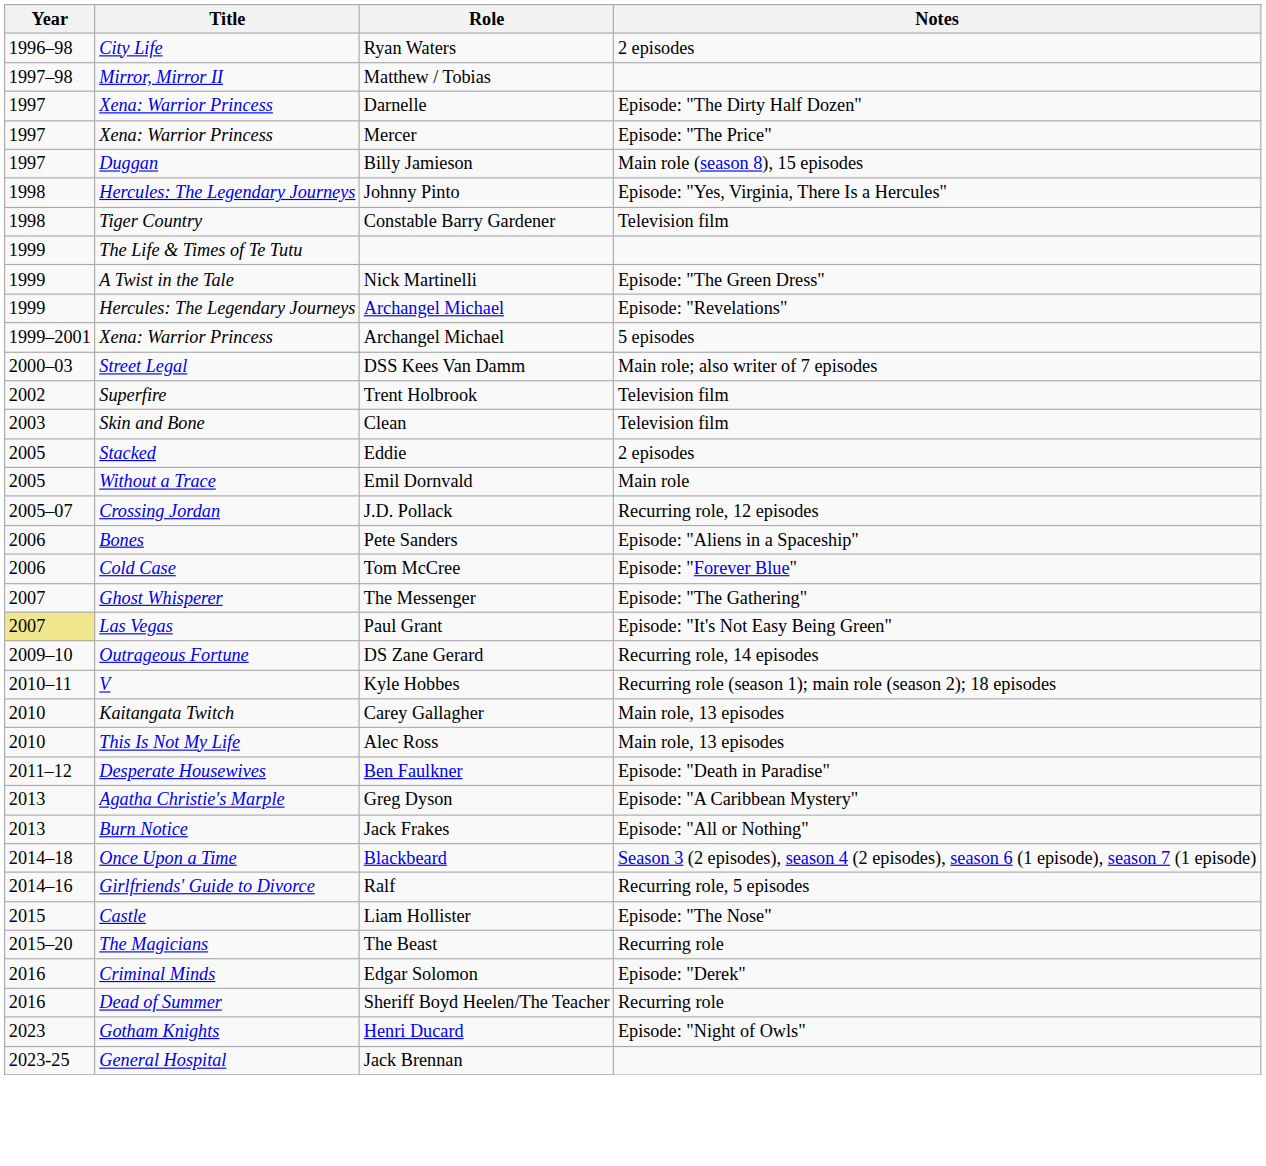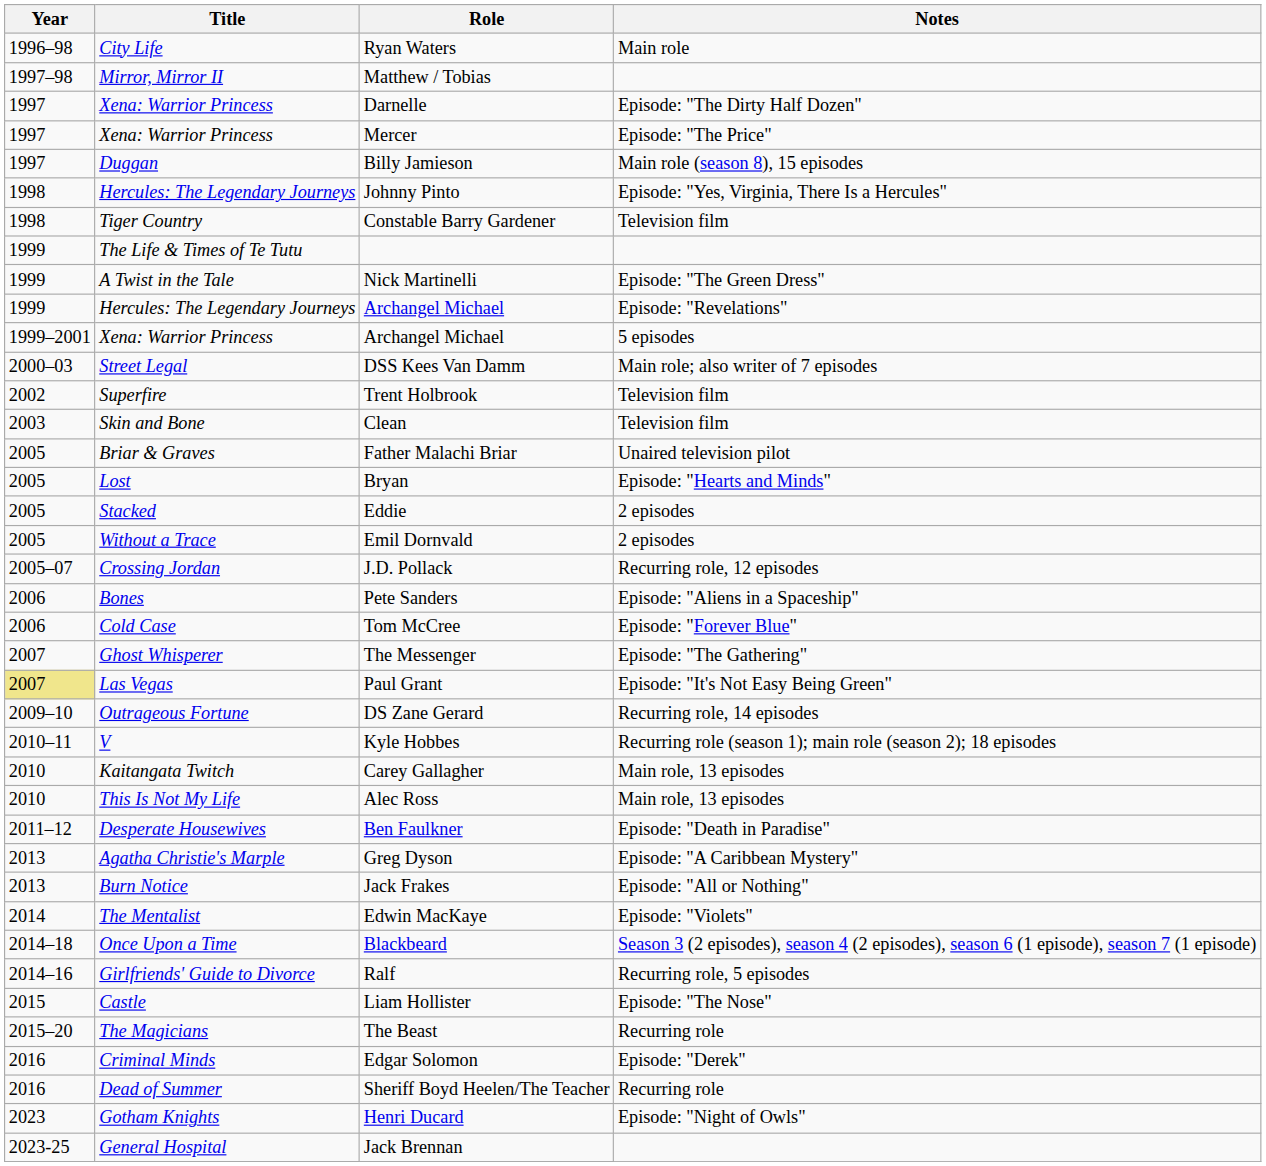 <table class="wikitable sortable">
 <tr>
 <th>Year</th>
 <th>Title</th>
 <th>Role</th>
 <th class="unsortable">Notes</th>
 </tr>
 <tr>
 <td>1996–98</td>
 <td><em><a href='#'>City Life</a></em></td>
 <td>Ryan Waters</td>
-<td>2 episodes</td>
+<td>Main role</td>
 </tr>
 <tr>
 <td>1997–98</td>
 <td><em><a href='#'>Mirror, Mirror II</a></em></td>
 <td>Matthew / Tobias</td>
 <td></td>
 </tr>
 <tr>
 <td>1997</td>
 <td><em><a href='#'>Xena: Warrior Princess</a></em></td>
 <td>Darnelle</td>
 <td>Episode: "The Dirty Half Dozen"</td>
 </tr>
 <tr>
 <td>1997</td>
 <td><em>Xena: Warrior Princess</em></td>
 <td>Mercer</td>
 <td>Episode: "The Price"</td>
 </tr>
 <tr>
 <td>1997</td>
 <td><em><a href='#'>Duggan</a></em></td>
 <td>Billy Jamieson</td>
 <td>Main role (<a href='#'>season 8</a>), 15 episodes</td>
 </tr>
 <tr>
 <td>1998</td>
 <td><em><a href='#'>Hercules: The Legendary Journeys</a></em></td>
 <td>Johnny Pinto</td>
 <td>Episode: "Yes, Virginia, There Is a Hercules"</td>
 </tr>
 <tr>
 <td>1998</td>
 <td><em>Tiger Country</em></td>
 <td>Constable Barry Gardener</td>
 <td>Television film</td>
 </tr>
 <tr>
 <td>1999</td>
 <td><em>The Life & Times of Te Tutu</em></td>
 <td></td>
 <td></td>
 </tr>
 <tr>
 <td>1999</td>
 <td><em>A Twist in the Tale</em></td>
 <td>Nick Martinelli</td>
 <td>Episode: "The Green Dress"</td>
 </tr>
 <tr>
 <td>1999</td>
 <td><em>Hercules: The Legendary Journeys</em></td>
 <td><a href='#'>Archangel Michael</a></td>
 <td>Episode: "Revelations"</td>
 </tr>
 <tr>
 <td>1999–2001</td>
 <td><em>Xena: Warrior Princess</em></td>
 <td>Archangel Michael</td>
 <td>5 episodes</td>
 </tr>
 <tr>
 <td>2000–03</td>
 <td><em><a href='#'>Street Legal</a></em></td>
 <td>DSS Kees Van Damm</td>
 <td>Main role; also writer of 7 episodes</td>
 </tr>
 <tr>
 <td>2002</td>
 <td><em>Superfire</em></td>
 <td>Trent Holbrook</td>
 <td>Television film</td>
 </tr>
 <tr>
 <td>2003</td>
 <td><em>Skin and Bone</em></td>
 <td>Clean</td>
 <td>Television film</td>
 </tr>
 <tr>
 <td>2005</td>
+<td><em>Briar & Graves</em></td>
+<td>Father Malachi Briar</td>
+<td>Unaired television pilot</td>
+</tr>
+<tr>
+<td>2005</td>
+<td><em><a href='#'>Lost</a></em></td>
+<td>Bryan</td>
+<td>Episode: "<a href='#'>Hearts and Minds</a>"</td>
+</tr>
+<tr>
+<td>2005</td>
 <td><em><a href='#'>Stacked</a></em></td>
 <td>Eddie</td>
 <td>2 episodes</td>
 </tr>
 <tr>
 <td>2005</td>
 <td><em><a href='#'>Without a Trace</a></em></td>
 <td>Emil Dornvald</td>
-<td>Main role</td>
+<td>2 episodes</td>
 </tr>
 <tr>
 <td>2005–07</td>
 <td><em><a href='#'>Crossing Jordan</a></em></td>
 <td>J.D. Pollack</td>
 <td>Recurring role, 12 episodes</td>
 </tr>
 <tr>
 <td>2006</td>
 <td><em><a href='#'>Bones</a></em></td>
 <td>Pete Sanders</td>
 <td>Episode: "Aliens in a Spaceship"</td>
 </tr>
 <tr>
 <td>2006</td>
 <td><em><a href='#'>Cold Case</a></em></td>
 <td>Tom McCree</td>
 <td>Episode: "<a href='#'>Forever Blue</a>"</td>
 </tr>
 <tr>
 <td>2007</td>
 <td><em><a href='#'>Ghost Whisperer</a></em></td>
 <td>The Messenger</td>
 <td>Episode: "The Gathering"</td>
 </tr>
 <tr>
 <td style="background: khaki;">2007</td>
 <td><em><a href='#'>Las Vegas</a></em></td>
 <td>Paul Grant</td>
 <td>Episode: "It's Not Easy Being Green"</td>
 </tr>
 <tr>
 <td>2009–10</td>
 <td><em><a href='#'>Outrageous Fortune</a></em></td>
 <td>DS Zane Gerard</td>
 <td>Recurring role, 14 episodes</td>
 </tr>
 <tr>
 <td>2010–11</td>
 <td><em><a href='#'>V</a></em></td>
 <td>Kyle Hobbes</td>
 <td>Recurring role (season 1); main role (season 2); 18 episodes</td>
 </tr>
 <tr>
 <td>2010</td>
 <td><em>Kaitangata Twitch</em></td>
 <td>Carey Gallagher</td>
 <td>Main role, 13 episodes</td>
 </tr>
 <tr>
 <td>2010</td>
 <td><em><a href='#'>This Is Not My Life</a></em></td>
 <td>Alec Ross</td>
 <td>Main role, 13 episodes</td>
 </tr>
 <tr>
 <td>2011–12</td>
 <td><em><a href='#'>Desperate Housewives</a></em></td>
 <td><a href='#'>Ben Faulkner</a></td>
 <td>Episode: "Death in Paradise"</td>
 </tr>
 <tr>
 <td>2013</td>
 <td><em><a href='#'>Agatha Christie's Marple</a></em></td>
 <td>Greg Dyson</td>
 <td>Episode: "A Caribbean Mystery"</td>
 </tr>
 <tr>
 <td>2013</td>
 <td><em><a href='#'>Burn Notice</a></em></td>
 <td>Jack Frakes</td>
 <td>Episode: "All or Nothing"</td>
 </tr>
 <tr>
+<td>2014</td>
+<td><em><a href='#'>The Mentalist</a></em></td>
+<td>Edwin MacKaye</td>
+<td>Episode: "Violets"</td>
+</tr>
+<tr>
 <td>2014–18</td>
 <td><em><a href='#'>Once Upon a Time</a></em></td>
 <td><a href='#'>Blackbeard</a></td>
 <td><a href='#'>Season 3</a> (2 episodes), <a href='#'>season 4</a> (2 episodes), <a href='#'>season 6</a> (1 episode), <a href='#'>season 7</a> (1 episode)</td>
 </tr>
 <tr>
 <td>2014–16</td>
 <td><em><a href='#'>Girlfriends' Guide to Divorce</a></em></td>
 <td>Ralf</td>
 <td>Recurring role, 5 episodes</td>
 </tr>
 <tr>
 <td>2015</td>
 <td><em><a href='#'>Castle</a></em></td>
 <td>Liam Hollister</td>
 <td>Episode: "The Nose"</td>
 </tr>
 <tr>
 <td>2015–20</td>
 <td><em><a href='#'>The Magicians</a></em></td>
 <td>The Beast</td>
 <td>Recurring role</td>
 </tr>
 <tr>
 <td>2016</td>
 <td><em><a href='#'>Criminal Minds</a></em></td>
 <td>Edgar Solomon</td>
 <td>Episode: "Derek"</td>
 </tr>
 <tr>
 <td>2016</td>
 <td><em><a href='#'>Dead of Summer</a></em></td>
 <td>Sheriff Boyd Heelen/The Teacher</td>
 <td>Recurring role</td>
 </tr>
 <tr>
 <td>2023</td>
 <td><em><a href='#'>Gotham Knights</a></em></td>
 <td><a href='#'>Henri Ducard</a></td>
 <td>Episode: "Night of Owls"</td>
 </tr>
 <tr>
 <td>2023-25</td>
 <td><em><a href='#'>General Hospital</a></em></td>
 <td>Jack Brennan</td>
 </tr>
 <tr>
 </tr>
 </table>
